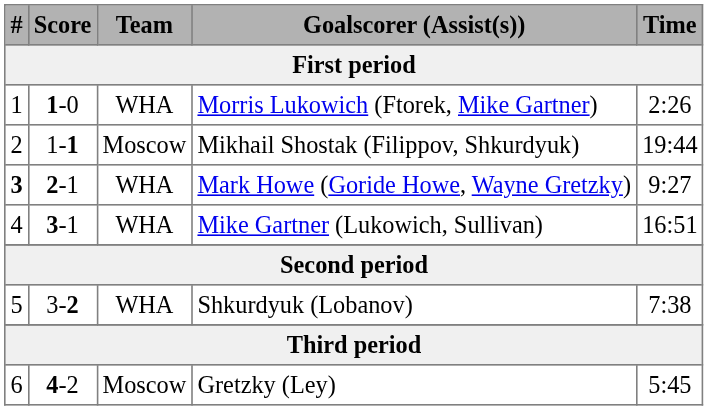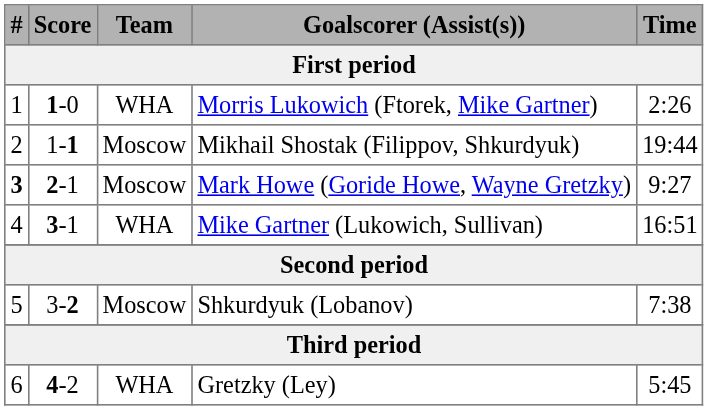 <table cellpadding="3" cellspacing="1" border="1" style="font-size: 95%; text-align: center; border: gray solid 1px; border-collapse: collapse;">
 <tr bgcolor="B2B2B2">
 <th>#</th>
 <th>Score</th>
 <th>Team</th>
 <th>Goalscorer (Assist(s))</th>
 <th>Time</th>
 </tr>
 <tr bgcolor="f0f0f0">
 <th colspan="5">First period</th>
 </tr>
 <tr>
 <td>1</td>
 <td><strong>1</strong>-0</td>
 <td>WHA</td>
 <td align="left"><a href='#'>Morris Lukowich</a> (Ftorek, <a href='#'>Mike Gartner</a>)</td>
 <td>2:26</td>
 </tr>
 <tr>
 <td>2</td>
 <td>1-<strong>1</strong></td>
 <td>Moscow</td>
 <td align="left">Mikhail Shostak (Filippov, Shkurdyuk)</td>
 <td>19:44</td>
 </tr>
 <tr>
 <td><strong>3</strong></td>
 <td><strong>2</strong>-1</td>
-<td>WHA</td>
+<td>Moscow</td>
 <td align="left"><a href='#'>Mark Howe</a> (<a href='#'>Goride Howe</a>, <a href='#'>Wayne Gretzky</a>)</td>
 <td>9:27</td>
 </tr>
 <tr>
 <td>4</td>
 <td><strong>3</strong>-1</td>
 <td>WHA</td>
 <td align="left"><a href='#'>Mike Gartner</a> (Lukowich, Sullivan)</td>
 <td>16:51</td>
 </tr>
 <tr>
 </tr>
 <tr bgcolor="f0f0f0">
 <th colspan="6">Second period</th>
 </tr>
 <tr>
 <td>5</td>
 <td>3-<strong>2</strong></td>
-<td>WHA</td>
+<td>Moscow</td>
 <td align="left">Shkurdyuk (Lobanov)</td>
 <td>7:38</td>
 </tr>
 <tr>
 </tr>
 <tr bgcolor="f0f0f0">
 <th colspan="5">Third period</th>
 </tr>
 <tr>
 <td>6</td>
 <td><strong>4</strong>-2</td>
-<td>Moscow</td>
+<td>WHA</td>
 <td align="left">Gretzky (Ley)</td>
 <td>5:45</td>
 </tr>
 </table>
